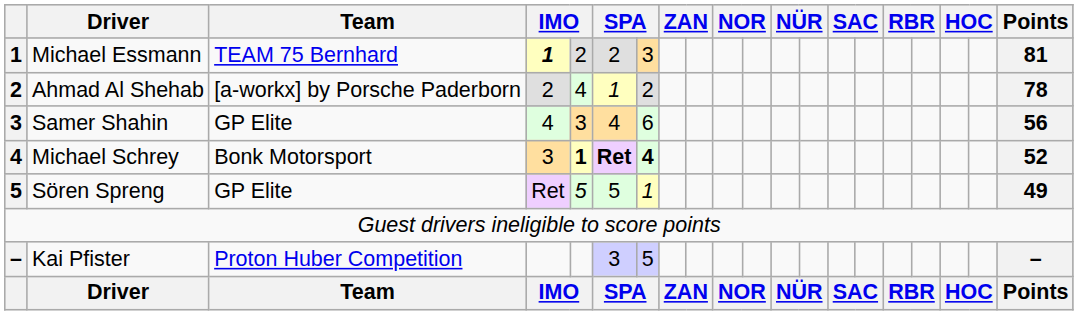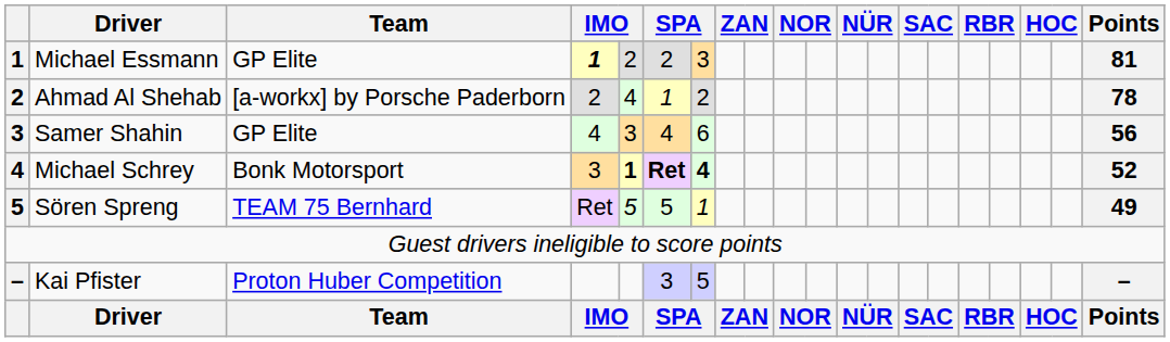 <table class="wikitable" style="font-size:85%; text-align:center">
 <tr>
 <th></th>
 <th>Driver</th>
 <th>Team</th>
 <th colspan="2"><a href='#'>IMO</a><br></th>
 <th colspan="2"><a href='#'>SPA</a><br></th>
 <th colspan="2"><a href='#'>ZAN</a><br></th>
 <th colspan="2"><a href='#'>NOR</a><br></th>
 <th colspan="2"><a href='#'>NÜR</a><br></th>
 <th colspan="2"><a href='#'>SAC</a><br></th>
 <th colspan="2"><a href='#'>RBR</a><br></th>
 <th colspan="2"><a href='#'>HOC</a><br></th>
 <th>Points</th>
 </tr>
 <tr>
 <th>1</th>
 <td align="left"> Michael Essmann</td>
-<td align="left"> <a href='#'>TEAM 75 Bernhard</a></td>
+<td align="left"> GP Elite</td>
 <td style="background:#ffffbf;"><strong><em>1</em></strong></td>
 <td style="background:#dfdfdf;">2</td>
 <td style="background:#dfdfdf;">2</td>
 <td style="background:#ffdf9f;">3</td>
 <td></td>
 <td></td>
 <td></td>
 <td></td>
 <td></td>
 <td></td>
 <td></td>
 <td></td>
 <td></td>
 <td></td>
 <td></td>
 <td></td>
 <th>81</th>
 </tr>
 <tr>
 <th>2</th>
 <td align="left"> Ahmad Al Shehab</td>
 <td align="left"> [a-workx] by Porsche Paderborn</td>
 <td style="background:#dfdfdf;">2</td>
 <td style="background:#dfffdf;">4</td>
 <td style="background:#ffffbf;"><em>1</em></td>
 <td style="background:#dfdfdf;">2</td>
 <td></td>
 <td></td>
 <td></td>
 <td></td>
 <td></td>
 <td></td>
 <td></td>
 <td></td>
 <td></td>
 <td></td>
 <td></td>
 <td></td>
 <th>78</th>
 </tr>
 <tr>
 <th>3</th>
 <td align="left"> Samer Shahin</td>
 <td align="left"> GP Elite</td>
 <td style="background:#dfffdf;">4</td>
 <td style="background:#ffdf9f;">3</td>
 <td style="background:#ffdf9f;">4</td>
 <td style="background:#dfffdf;">6</td>
 <td></td>
 <td></td>
 <td></td>
 <td></td>
 <td></td>
 <td></td>
 <td></td>
 <td></td>
 <td></td>
 <td></td>
 <td></td>
 <td></td>
 <th>56</th>
 </tr>
 <tr>
 <th>4</th>
 <td align="left"> Michael Schrey</td>
 <td align="left"> Bonk Motorsport</td>
 <td style="background:#ffdf9f;">3</td>
 <td style="background:#ffffbf;"><strong>1</strong></td>
 <td style="background:#efcfff;"><strong>Ret</strong></td>
 <td style="background:#dfffdf;"><strong>4</strong></td>
 <td></td>
 <td></td>
 <td></td>
 <td></td>
 <td></td>
 <td></td>
 <td></td>
 <td></td>
 <td></td>
 <td></td>
 <td></td>
 <td></td>
 <th>52</th>
 </tr>
 <tr>
 <th>5</th>
 <td align="left"> Sören Spreng</td>
-<td align="left"> GP Elite</td>
+<td align="left"> <a href='#'>TEAM 75 Bernhard</a></td>
 <td style="background:#efcfff;">Ret</td>
 <td style="background:#dfffdf;"><em>5</em></td>
 <td style="background:#dfffdf;">5</td>
 <td style="background:#ffffbf;"><em>1</em></td>
 <td></td>
 <td></td>
 <td></td>
 <td></td>
 <td></td>
 <td></td>
 <td></td>
 <td></td>
 <td></td>
 <td></td>
 <td></td>
 <td></td>
 <th>49</th>
 </tr>
 <tr>
 <td colspan="20"><em>Guest drivers ineligible to score points</em></td>
 </tr>
 <tr>
 <th>–</th>
 <td align="left"> Kai Pfister</td>
 <td align="left"> <a href='#'>Proton Huber Competition</a></td>
 <td></td>
 <td></td>
 <td style="background:#cfcfff;">3</td>
 <td style="background:#cfcfff;">5</td>
 <td></td>
 <td></td>
 <td></td>
 <td></td>
 <td></td>
 <td></td>
 <td></td>
 <td></td>
 <td></td>
 <td></td>
 <td></td>
 <td></td>
 <th>–</th>
 </tr>
 <tr>
 <th></th>
 <th>Driver</th>
 <th>Team</th>
 <th colspan="2"><a href='#'>IMO</a><br></th>
 <th colspan="2"><a href='#'>SPA</a><br></th>
 <th colspan="2"><a href='#'>ZAN</a><br></th>
 <th colspan="2"><a href='#'>NOR</a><br></th>
 <th colspan="2"><a href='#'>NÜR</a><br></th>
 <th colspan="2"><a href='#'>SAC</a><br></th>
 <th colspan="2"><a href='#'>RBR</a><br></th>
 <th colspan="2"><a href='#'>HOC</a><br></th>
 <th>Points</th>
 </tr>
 </table>
